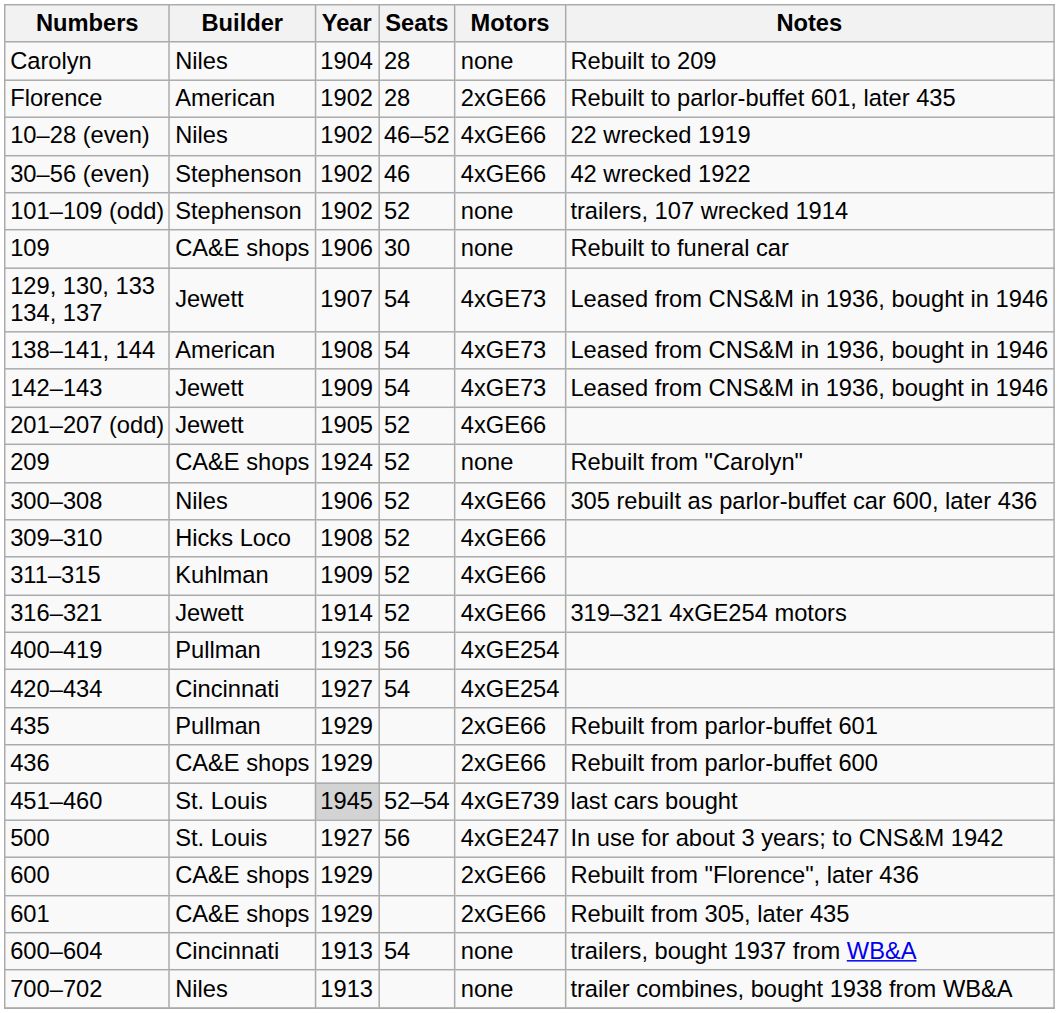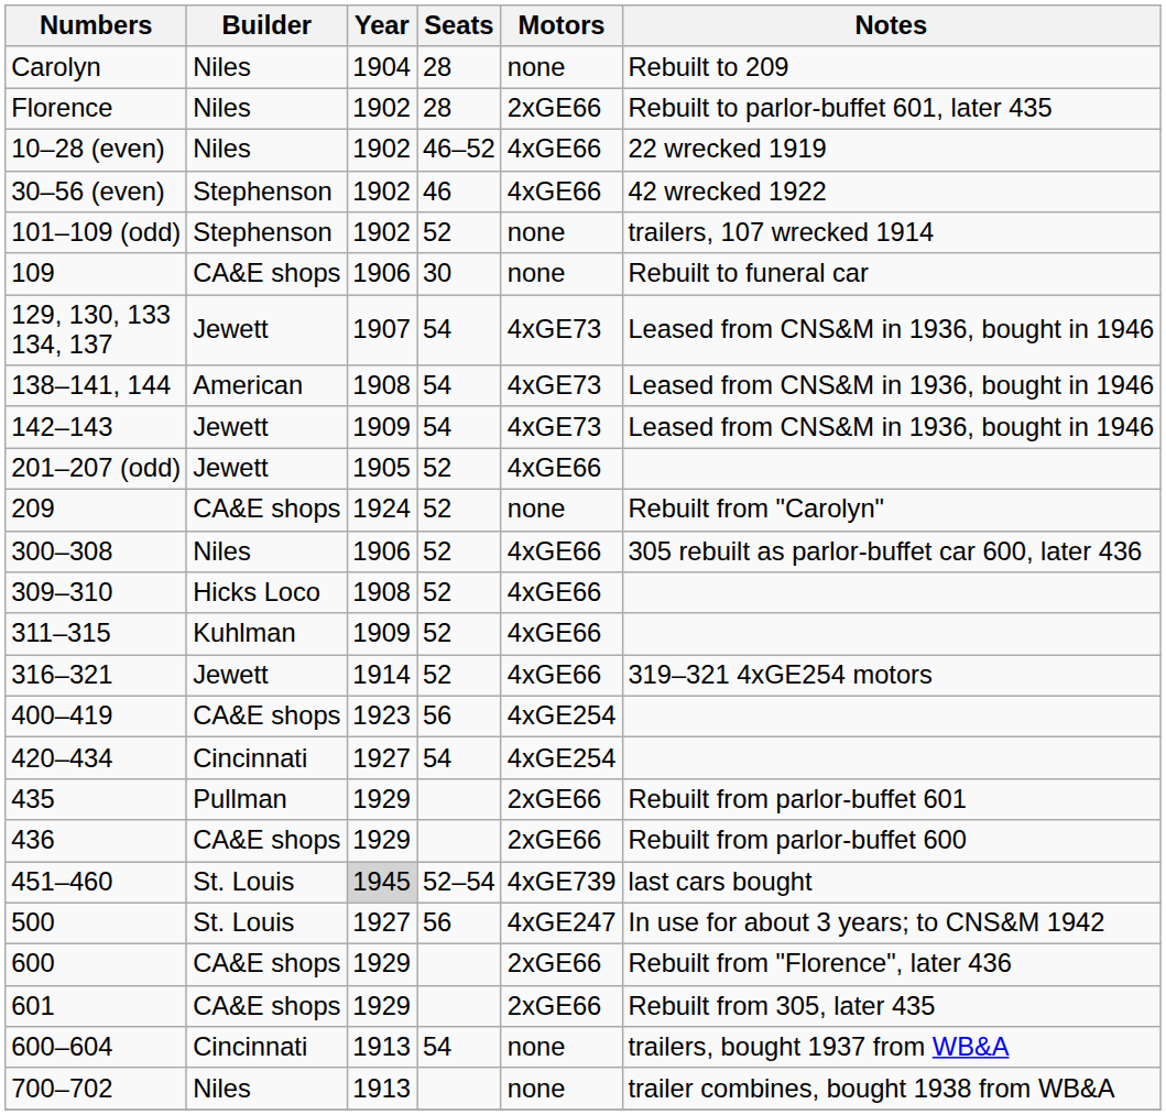 <table class="wikitable sortable">
 <tr>
 <th>Numbers</th>
 <th>Builder</th>
 <th>Year</th>
 <th>Seats</th>
 <th>Motors</th>
 <th class="unsrrtable">Notes</th>
 </tr>
 <tr>
 <td>Carolyn</td>
 <td>Niles</td>
 <td>1904</td>
 <td>28</td>
 <td>none</td>
 <td>Rebuilt to 209</td>
 </tr>
 <tr>
 <td>Florence</td>
-<td>American</td>
+<td>Niles</td>
 <td>1902</td>
 <td>28</td>
 <td>2xGE66</td>
 <td>Rebuilt to parlor-buffet 601, later 435</td>
 </tr>
 <tr>
 <td>10–28 (even)</td>
 <td>Niles</td>
 <td>1902</td>
 <td>46–52</td>
 <td>4xGE66</td>
 <td>22 wrecked 1919</td>
 </tr>
 <tr>
 <td>30–56 (even)</td>
 <td>Stephenson</td>
 <td>1902</td>
 <td>46</td>
 <td>4xGE66</td>
 <td>42 wrecked 1922</td>
 </tr>
 <tr>
 <td>101–109 (odd)</td>
 <td>Stephenson</td>
 <td>1902</td>
 <td>52</td>
 <td>none</td>
 <td>trailers, 107 wrecked 1914</td>
 </tr>
 <tr>
 <td>109</td>
 <td>CA&E shops</td>
 <td>1906</td>
 <td>30</td>
 <td>none</td>
 <td>Rebuilt to funeral car</td>
 </tr>
 <tr>
 <td>129, 130, 133<br>134, 137</td>
 <td>Jewett</td>
 <td>1907</td>
 <td>54</td>
 <td>4xGE73</td>
 <td>Leased from CNS&M in 1936, bought in 1946</td>
 </tr>
 <tr>
 <td>138–141, 144</td>
 <td>American</td>
 <td>1908</td>
 <td>54</td>
 <td>4xGE73</td>
 <td>Leased from CNS&M in 1936, bought in 1946</td>
 </tr>
 <tr>
 <td>142–143</td>
 <td>Jewett</td>
 <td>1909</td>
 <td>54</td>
 <td>4xGE73</td>
 <td>Leased from CNS&M in 1936, bought in 1946</td>
 </tr>
 <tr>
 <td>201–207 (odd)</td>
 <td>Jewett</td>
 <td>1905</td>
 <td>52</td>
 <td>4xGE66</td>
 <td></td>
 </tr>
 <tr>
 <td>209</td>
 <td>CA&E shops</td>
 <td>1924</td>
 <td>52</td>
 <td>none</td>
 <td>Rebuilt from "Carolyn"</td>
 </tr>
 <tr>
 <td>300–308</td>
 <td>Niles</td>
 <td>1906</td>
 <td>52</td>
 <td>4xGE66</td>
 <td>305 rebuilt as parlor-buffet car 600, later 436</td>
 </tr>
 <tr>
 <td>309–310</td>
 <td>Hicks Loco</td>
 <td>1908</td>
 <td>52</td>
 <td>4xGE66</td>
 <td></td>
 </tr>
 <tr>
 <td>311–315</td>
 <td>Kuhlman</td>
 <td>1909</td>
 <td>52</td>
 <td>4xGE66</td>
 <td></td>
 </tr>
 <tr>
 <td>316–321</td>
 <td>Jewett</td>
 <td>1914</td>
 <td>52</td>
 <td>4xGE66</td>
 <td>319–321 4xGE254 motors</td>
 </tr>
 <tr>
 <td>400–419</td>
-<td>Pullman</td>
+<td>CA&E shops</td>
 <td>1923</td>
 <td>56</td>
 <td>4xGE254</td>
 <td></td>
 </tr>
 <tr>
 <td>420–434</td>
 <td>Cincinnati</td>
 <td>1927</td>
 <td>54</td>
 <td>4xGE254</td>
 <td></td>
 </tr>
 <tr>
 <td>435</td>
 <td>Pullman</td>
 <td>1929</td>
 <td></td>
 <td>2xGE66</td>
 <td>Rebuilt from parlor-buffet 601</td>
 </tr>
 <tr>
 <td>436</td>
 <td>CA&E shops</td>
 <td>1929</td>
 <td></td>
 <td>2xGE66</td>
 <td>Rebuilt from parlor-buffet 600</td>
 </tr>
 <tr>
 <td>451–460</td>
 <td>St. Louis</td>
 <td style="background: lightgrey;">1945</td>
 <td>52–54</td>
 <td>4xGE739</td>
 <td>last cars bought</td>
 </tr>
 <tr>
 <td>500</td>
 <td>St. Louis</td>
 <td>1927</td>
 <td>56</td>
 <td>4xGE247</td>
 <td>In use for about 3 years; to CNS&M 1942</td>
 </tr>
 <tr>
 <td>600</td>
 <td>CA&E shops</td>
 <td>1929</td>
 <td></td>
 <td>2xGE66</td>
 <td>Rebuilt from "Florence", later 436</td>
 </tr>
 <tr>
 <td>601</td>
 <td>CA&E shops</td>
 <td>1929</td>
 <td></td>
 <td>2xGE66</td>
 <td>Rebuilt from 305, later 435</td>
 </tr>
 <tr>
 <td>600–604</td>
 <td>Cincinnati</td>
 <td>1913</td>
 <td>54</td>
 <td>none</td>
 <td>trailers, bought 1937 from <a href='#'>WB&A</a></td>
 </tr>
 <tr>
 <td>700–702</td>
 <td>Niles</td>
 <td>1913</td>
 <td></td>
 <td>none</td>
 <td>trailer combines, bought 1938 from WB&A</td>
 </tr>
 <tr>
 </tr>
 </table>
